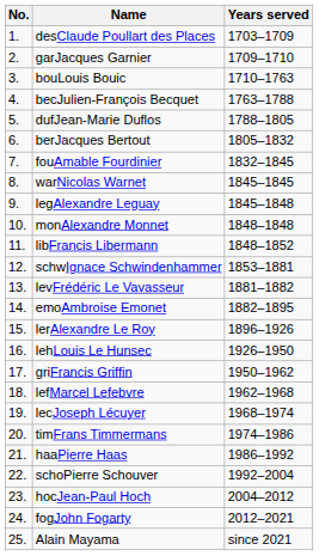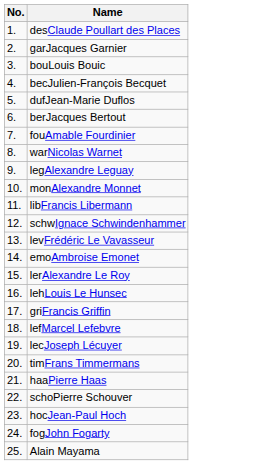 <table class="wikitable sortable">
 <tr>
 <th class="unsortable">No.</th>
 <th>Name</th>
-<th>Years served</th>
 </tr>
 <tr>
 <td>1.</td>
 <td><span>des</span><a href='#'>Claude Poullart des Places</a></td>
-<td>1703–1709</td>
 </tr>
 <tr>
 <td>2.</td>
 <td><span>gar</span>Jacques Garnier</td>
-<td>1709–1710</td>
 </tr>
 <tr>
 <td>3.</td>
 <td><span>bou</span>Louis Bouic</td>
-<td>1710–1763</td>
 </tr>
 <tr>
 <td>4.</td>
 <td><span>bec</span>Julien-François Becquet</td>
-<td>1763–1788</td>
 </tr>
 <tr>
 <td>5.</td>
 <td><span>duf</span>Jean-Marie Duflos</td>
-<td>1788–1805</td>
 </tr>
 <tr>
 <td>6.</td>
 <td><span>ber</span>Jacques Bertout</td>
-<td>1805–1832</td>
 </tr>
 <tr>
 <td>7.</td>
 <td><span>fou</span><a href='#'>Amable Fourdinier</a></td>
-<td>1832–1845</td>
 </tr>
 <tr>
 <td>8.</td>
 <td><span>war</span><a href='#'>Nicolas Warnet</a></td>
-<td>1845–1845</td>
 </tr>
 <tr>
 <td>9.</td>
 <td><span>leg</span><a href='#'>Alexandre Leguay</a></td>
-<td>1845–1848</td>
 </tr>
 <tr>
 <td>10.</td>
 <td><span>mon</span><a href='#'>Alexandre Monnet</a></td>
-<td>1848–1848</td>
 </tr>
 <tr>
 <td>11.</td>
 <td><span>lib</span><a href='#'>Francis Libermann</a></td>
-<td>1848–1852</td>
 </tr>
 <tr>
 <td>12.</td>
 <td><span>schw</span><a href='#'>Ignace Schwindenhammer</a></td>
-<td>1853–1881</td>
 </tr>
 <tr>
 <td>13.</td>
 <td><span>lev</span><a href='#'>Frédéric Le Vavasseur</a></td>
-<td>1881–1882</td>
 </tr>
 <tr>
 <td>14.</td>
 <td><span>emo</span><a href='#'>Ambroise Emonet</a></td>
-<td>1882–1895</td>
 </tr>
 <tr>
 <td>15.</td>
 <td><span>ler</span><a href='#'>Alexandre Le Roy</a></td>
-<td>1896–1926</td>
 </tr>
 <tr>
 <td>16.</td>
 <td><span>leh</span><a href='#'>Louis Le Hunsec</a></td>
-<td>1926–1950</td>
 </tr>
 <tr>
 <td>17.</td>
 <td><span>gri</span><a href='#'>Francis Griffin</a></td>
-<td>1950–1962</td>
 </tr>
 <tr>
 <td>18.</td>
 <td><span>lef</span><a href='#'>Marcel Lefebvre</a></td>
-<td>1962–1968</td>
 </tr>
 <tr>
 <td>19.</td>
 <td><span>lec</span><a href='#'>Joseph Lécuyer</a></td>
-<td>1968–1974</td>
 </tr>
 <tr>
 <td>20.</td>
 <td><span>tim</span><a href='#'>Frans Timmermans</a></td>
-<td>1974–1986</td>
 </tr>
 <tr>
 <td>21.</td>
 <td><span>haa</span><a href='#'>Pierre Haas</a></td>
-<td>1986–1992</td>
 </tr>
 <tr>
 <td>22.</td>
 <td><span>scho</span>Pierre Schouver</td>
-<td>1992–2004</td>
 </tr>
 <tr>
 <td>23.</td>
 <td><span>hoc</span><a href='#'>Jean-Paul Hoch</a></td>
-<td>2004–2012</td>
 </tr>
 <tr>
 <td>24.</td>
 <td><span>fog</span><a href='#'>John Fogarty</a></td>
-<td>2012–2021</td>
 </tr>
 <tr>
 <td>25.</td>
 <td>Alain Mayama</td>
-<td>since 2021</td>
 </tr>
 </table>
